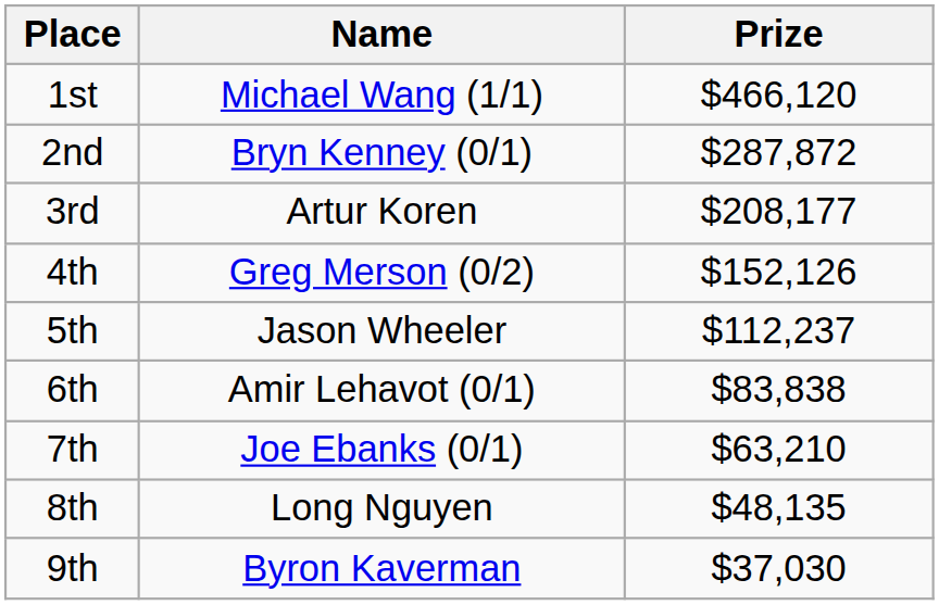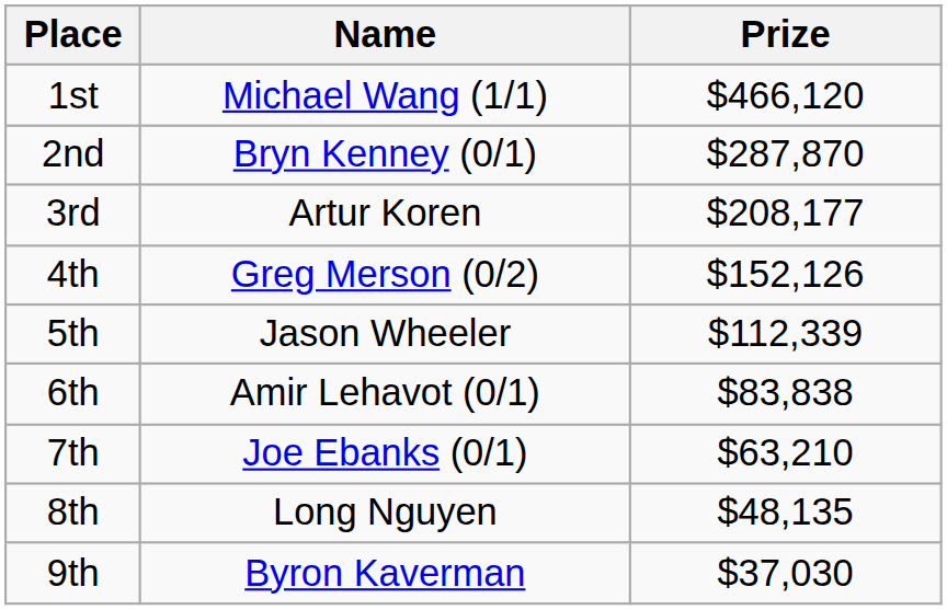 <table class="wikitable">
 <tr>
 <th width="50">Place</th>
 <th width="200">Name</th>
 <th width="125">Prize</th>
 </tr>
 <tr>
 <td align = "center">1st</td>
 <td align = "center"><a href='#'>Michael Wang</a> (1/1)</td>
 <td align = "center">$466,120</td>
 </tr>
 <tr>
 <td align = "center">2nd</td>
 <td align = "center"><a href='#'>Bryn Kenney</a> (0/1)</td>
-<td align = "center">$287,872</td>
+<td align = "center">$287,870</td>
 </tr>
 <tr>
 <td align = "center">3rd</td>
 <td align = "center">Artur Koren</td>
 <td align = "center">$208,177</td>
 </tr>
 <tr>
 <td align = "center">4th</td>
 <td align = "center"><a href='#'>Greg Merson</a> (0/2)</td>
 <td align = "center">$152,126</td>
 </tr>
 <tr>
 <td align = "center">5th</td>
 <td align = "center">Jason Wheeler</td>
-<td align = "center">$112,237</td>
+<td align = "center">$112,339</td>
 </tr>
 <tr>
 <td align = "center">6th</td>
 <td align = "center">Amir Lehavot (0/1)</td>
 <td align = "center">$83,838</td>
 </tr>
 <tr>
 <td align = "center">7th</td>
 <td align = "center"><a href='#'>Joe Ebanks</a> (0/1)</td>
 <td align = "center">$63,210</td>
 </tr>
 <tr>
 <td align = "center">8th</td>
 <td align = "center">Long Nguyen</td>
 <td align = "center">$48,135</td>
 </tr>
 <tr>
 <td align = "center">9th</td>
 <td align = "center"><a href='#'>Byron Kaverman</a></td>
 <td align = "center">$37,030</td>
 </tr>
 </table>
